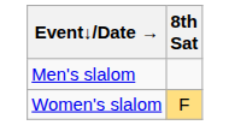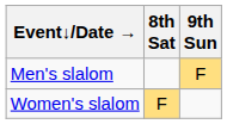 <table class="wikitable" style="margin:0.5em auto; font-size:90%; line-height:1.25em; text-align:center;">
 <tr>
 <th>Event↓/Date →</th>
 <th>8th<br>Sat</th>
+<th>9th<br>Sun</th>
 </tr>
 <tr>
 <td align="left"><a href='#'>Men's slalom</a></td>
 <td></td>
+<td bgcolor="#FFDF80">F</td>
 </tr>
 <tr>
 <td align="left"><a href='#'>Women's slalom</a></td>
 <td bgcolor="#FFDF80">F</td>
+<td></td>
 </tr>
 </table>
